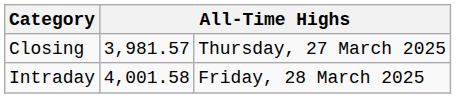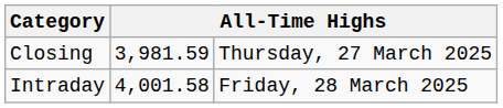 <table class="wikitable">
 <tr>
 <th>Category</th>
 <th colspan="2">All-Time Highs</th>
 </tr>
 <tr>
 <td>Closing</td>
-<td>3,981.57</td>
+<td>3,981.59</td>
 <td>Thursday, 27 March 2025</td>
 </tr>
 <tr>
 <td>Intraday</td>
 <td>4,001.58</td>
 <td>Friday, 28 March 2025</td>
 </tr>
 </table>
